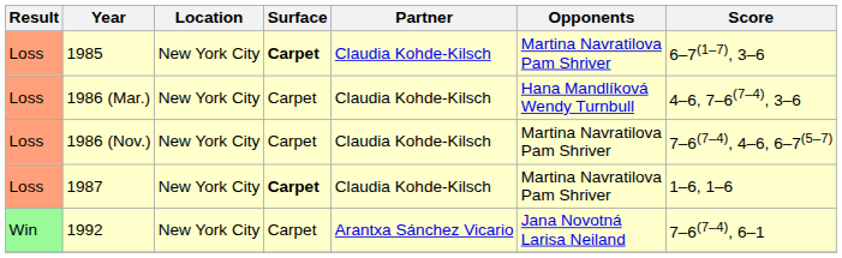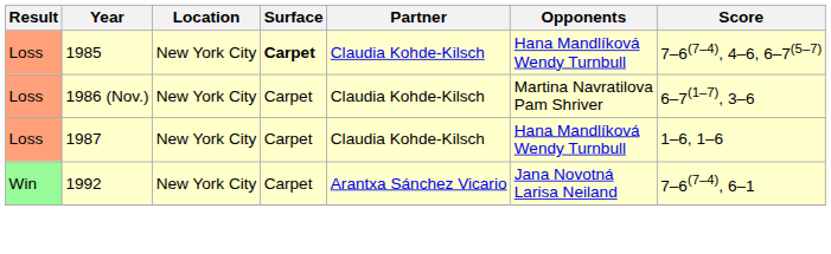 <table class="sortable wikitable">
 <tr>
 <th style="width:40px">Result</th>
 <th><strong>Year</strong></th>
 <th><strong>Location</strong></th>
 <th><strong>Surface</strong></th>
 <th><strong>Partner</strong></th>
 <th><strong>Opponents</strong></th>
 <th><strong>Score</strong></th>
 </tr>
 <tr bgcolor=ffffcc>
 <td style="background:#ffa07a;">Loss</td>
 <td>1985</td>
 <td>New York City</td>
 <td><strong>Carpet</strong></td>
 <td> <a href='#'>Claudia Kohde-Kilsch</a></td>
-<td> <a href='#'>Martina Navratilova</a> <br>  <a href='#'>Pam Shriver</a></td>
-<td>6–7<sup>(1–7)</sup>, 3–6</td>
-</tr>
-<tr bgcolor=ffffcc>
-<td style="background:#ffa07a;">Loss</td>
-<td>1986 (Mar.)</td>
-<td>New York City</td>
-<td>Carpet</td>
-<td> Claudia Kohde-Kilsch</td>
 <td> <a href='#'>Hana Mandlíková</a> <br>  <a href='#'>Wendy Turnbull</a></td>
-<td>4–6, 7–6<sup>(7–4)</sup>, 3–6</td>
+<td>7–6<sup>(7–4)</sup>, 4–6, 6–7<sup>(5–7)</sup></td>
 </tr>
 <tr bgcolor=ffffcc>
 <td style="background:#ffa07a;">Loss</td>
 <td>1986 (Nov.)</td>
 <td>New York City</td>
 <td>Carpet</td>
 <td> Claudia Kohde-Kilsch</td>
 <td> Martina Navratilova <br>  Pam Shriver</td>
-<td>7–6<sup>(7–4)</sup>, 4–6, 6–7<sup>(5–7)</sup></td>
+<td>6–7<sup>(1–7)</sup>, 3–6</td>
 </tr>
 <tr bgcolor=ffffcc>
 <td style="background:#ffa07a;">Loss</td>
 <td>1987</td>
 <td>New York City</td>
-<td><strong>Carpet</strong></td>
+<td>Carpet</td>
 <td> Claudia Kohde-Kilsch</td>
-<td> Martina Navratilova <br>  Pam Shriver</td>
+<td> <a href='#'>Hana Mandlíková</a> <br>  <a href='#'>Wendy Turnbull</a></td>
 <td>1–6, 1–6</td>
 </tr>
 <tr bgcolor=ffffcc>
 <td style="background:#98fb98;">Win</td>
 <td>1992</td>
 <td>New York City</td>
 <td>Carpet</td>
 <td> <a href='#'>Arantxa Sánchez Vicario</a></td>
 <td> <a href='#'>Jana Novotná</a> <br>  <a href='#'>Larisa Neiland</a></td>
 <td>7–6<sup>(7–4)</sup>, 6–1</td>
 </tr>
 <tr>
 </tr>
 </table>
